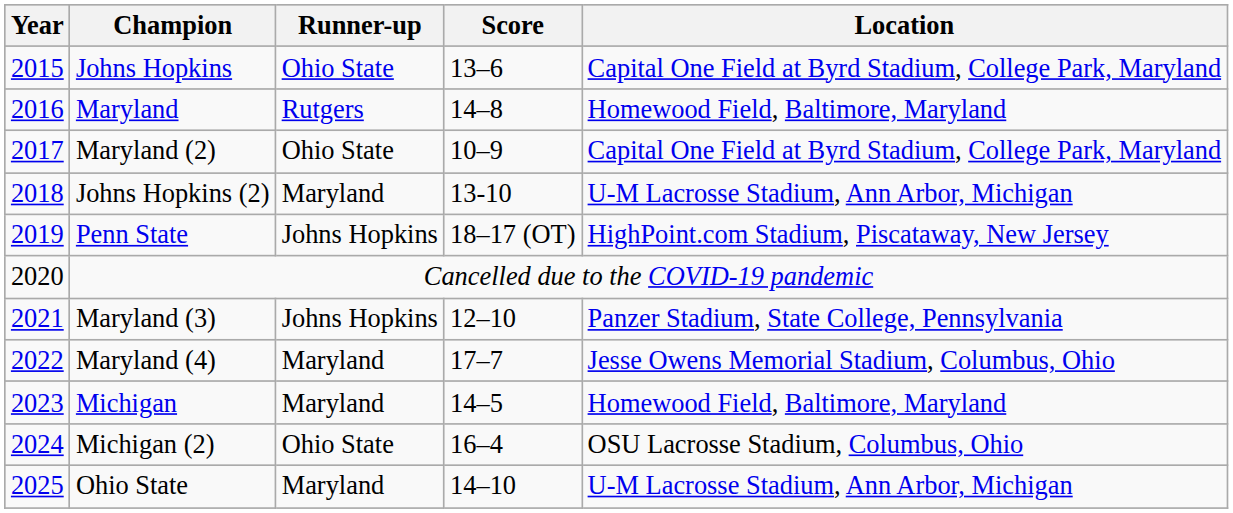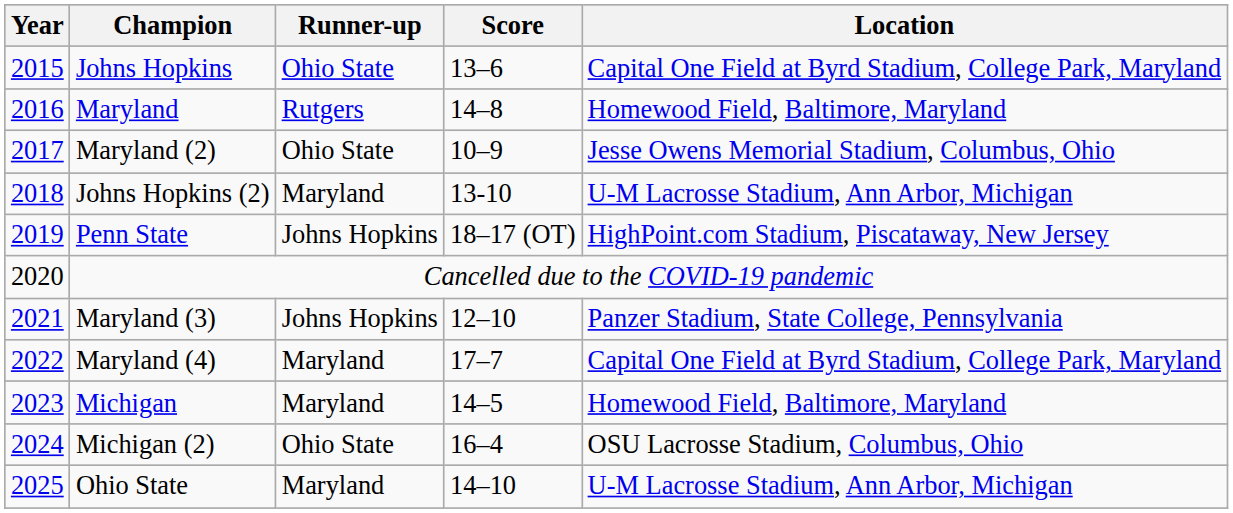 <table class="wikitable">
 <tr>
 <th>Year</th>
 <th>Champion</th>
 <th>Runner-up</th>
 <th>Score</th>
 <th>Location</th>
 </tr>
 <tr>
 <td><a href='#'>2015</a></td>
 <td><a href='#'>Johns Hopkins</a></td>
 <td><a href='#'>Ohio State</a></td>
 <td>13–6</td>
 <td><a href='#'>Capital One Field at Byrd Stadium</a>, <a href='#'>College Park, Maryland</a></td>
 </tr>
 <tr>
 <td><a href='#'>2016</a></td>
 <td><a href='#'>Maryland</a></td>
 <td><a href='#'>Rutgers</a></td>
 <td>14–8</td>
 <td><a href='#'>Homewood Field</a>, <a href='#'>Baltimore, Maryland</a></td>
 </tr>
 <tr>
 <td><a href='#'>2017</a></td>
 <td>Maryland (2)</td>
 <td>Ohio State</td>
 <td>10–9</td>
-<td><a href='#'>Capital One Field at Byrd Stadium</a>, <a href='#'>College Park, Maryland</a></td>
+<td><a href='#'>Jesse Owens Memorial Stadium</a>, <a href='#'>Columbus, Ohio</a></td>
 </tr>
 <tr>
 <td><a href='#'>2018</a></td>
 <td>Johns Hopkins (2)</td>
 <td>Maryland</td>
 <td>13-10</td>
 <td><a href='#'>U-M Lacrosse Stadium</a>, <a href='#'>Ann Arbor, Michigan</a></td>
 </tr>
 <tr>
 <td><a href='#'>2019</a></td>
 <td><a href='#'>Penn State</a></td>
 <td>Johns Hopkins</td>
 <td>18–17 (OT)</td>
 <td><a href='#'>HighPoint.com Stadium</a>, <a href='#'>Piscataway, New Jersey</a></td>
 </tr>
 <tr>
 <td>2020</td>
 <td colspan=4 align=center><em>Cancelled due to the <a href='#'>COVID-19 pandemic</a></em></td>
 </tr>
 <tr>
 <td><a href='#'>2021</a></td>
 <td>Maryland (3)</td>
 <td>Johns Hopkins</td>
 <td>12–10</td>
 <td><a href='#'>Panzer Stadium</a>, <a href='#'>State College, Pennsylvania</a></td>
 </tr>
 <tr>
 <td><a href='#'>2022</a></td>
 <td>Maryland (4)</td>
 <td>Maryland</td>
 <td>17–7</td>
-<td><a href='#'>Jesse Owens Memorial Stadium</a>, <a href='#'>Columbus, Ohio</a></td>
+<td><a href='#'>Capital One Field at Byrd Stadium</a>, <a href='#'>College Park, Maryland</a></td>
 </tr>
 <tr>
 <td><a href='#'>2023</a></td>
 <td><a href='#'>Michigan</a></td>
 <td>Maryland</td>
 <td>14–5</td>
 <td><a href='#'>Homewood Field</a>, <a href='#'>Baltimore, Maryland</a></td>
 </tr>
 <tr>
 <td><a href='#'>2024</a></td>
 <td>Michigan (2)</td>
 <td>Ohio State</td>
 <td>16–4</td>
 <td>OSU Lacrosse Stadium, <a href='#'>Columbus, Ohio</a></td>
 </tr>
 <tr>
 <td><a href='#'>2025</a></td>
 <td>Ohio State</td>
 <td>Maryland</td>
 <td>14–10</td>
 <td><a href='#'>U-M Lacrosse Stadium</a>, <a href='#'>Ann Arbor, Michigan</a></td>
 </tr>
 </table>
